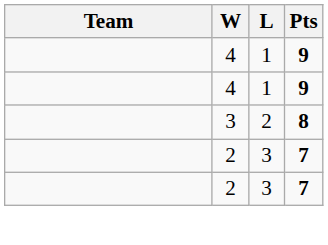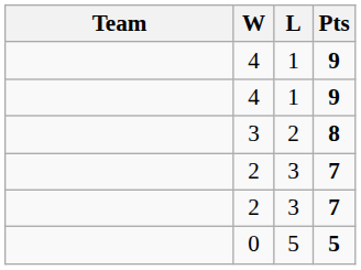 <table class="wikitable" style="text-align:center;">
 <tr>
 <th width=150>Team</th>
 <th width=20>W</th>
 <th width=20>L</th>
 <th width=20>Pts</th>
 </tr>
 <tr>
 <td align="left"></td>
 <td>4</td>
 <td>1</td>
 <td><strong>9</strong></td>
 </tr>
 <tr>
 <td align="left"></td>
 <td>4</td>
 <td>1</td>
 <td><strong>9</strong></td>
 </tr>
 <tr>
 <td align="left"></td>
 <td>3</td>
 <td>2</td>
 <td><strong>8</strong></td>
 </tr>
 <tr>
 <td align="left"></td>
 <td>2</td>
 <td>3</td>
 <td><strong>7</strong></td>
 </tr>
 <tr>
 <td align="left"></td>
 <td>2</td>
 <td>3</td>
 <td><strong>7</strong></td>
 </tr>
+<tr>
+<td align="left"></td>
+<td>0</td>
+<td>5</td>
+<td><strong>5</strong></td>
+</tr>
 </table>
